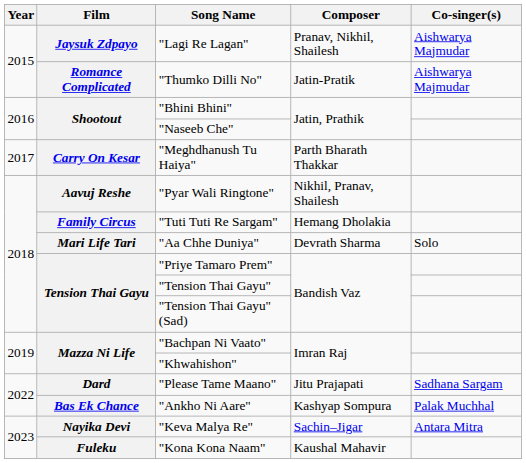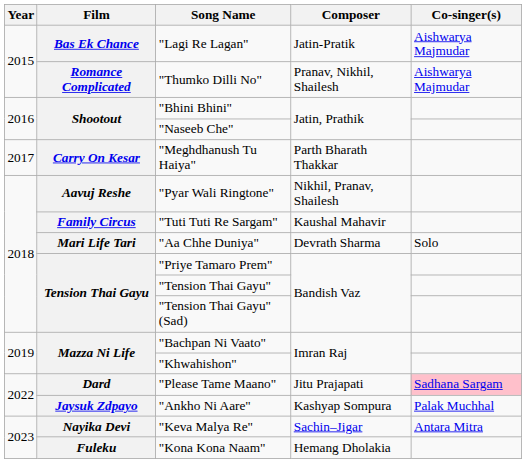 <table class="wikitable sortable" width="100%">
 <tr>
 <th>Year</th>
 <th>Film</th>
 <th>Song Name</th>
 <th>Composer</th>
 <th>Co-singer(s)</th>
 </tr>
 <tr>
 <td rowspan="2">2015</td>
-<th><em><a href='#'>Jaysuk Zdpayo</a></em></th>
+<th><em><a href='#'>Bas Ek Chance</a></em></th>
 <td>"Lagi Re Lagan"</td>
-<td>Pranav, Nikhil, Shailesh</td>
+<td>Jatin-Pratik</td>
 <td><a href='#'>Aishwarya Majmudar</a></td>
 </tr>
 <tr>
 <th><em><a href='#'>Romance Complicated</a></em></th>
 <td>"Thumko Dilli No"</td>
-<td>Jatin-Pratik</td>
+<td>Pranav, Nikhil, Shailesh</td>
 <td><a href='#'>Aishwarya Majmudar</a></td>
 </tr>
 <tr>
 <td rowspan="2">2016</td>
 <th rowspan="2"><em>Shootout</em></th>
 <td>"Bhini Bhini"</td>
 <td rowspan="2">Jatin, Prathik</td>
 <td></td>
 </tr>
 <tr>
 <td>"Naseeb Che"</td>
 <td></td>
 </tr>
 <tr>
 <td>2017</td>
 <th><em><a href='#'>Carry On Kesar</a></em></th>
 <td>"Meghdhanush Tu Haiya"</td>
 <td>Parth Bharath Thakkar</td>
 <td></td>
 </tr>
 <tr>
 <td rowspan="6">2018</td>
 <th><em>Aavuj Reshe</em></th>
 <td>"Pyar Wali Ringtone"</td>
 <td>Nikhil, Pranav, Shailesh</td>
 <td></td>
 </tr>
 <tr>
 <th><a href='#'><em>Family Circus</em></a></th>
 <td>"Tuti Tuti Re Sargam"</td>
-<td>Hemang Dholakia</td>
+<td>Kaushal Mahavir</td>
 <td></td>
 </tr>
 <tr>
 <th><em>Mari Life Tari</em></th>
 <td>"Aa Chhe Duniya"</td>
 <td>Devrath Sharma</td>
 <td>Solo</td>
 </tr>
 <tr>
 <th rowspan="3"><em>Tension Thai Gayu</em></th>
 <td>"Priye Tamaro Prem"</td>
 <td rowspan="3">Bandish Vaz</td>
 <td></td>
 </tr>
 <tr>
 <td>"Tension Thai Gayu"</td>
 <td></td>
 </tr>
 <tr>
 <td>"Tension Thai Gayu"(Sad)</td>
 <td></td>
 </tr>
 <tr>
 <td rowspan="2">2019</td>
 <th rowspan="2"><em>Mazza Ni Life</em></th>
 <td>"Bachpan Ni Vaato"</td>
 <td rowspan="2">Imran Raj</td>
 <td></td>
 </tr>
 <tr>
 <td>"Khwahishon"</td>
 <td></td>
 </tr>
 <tr>
 <td rowspan="2">2022</td>
 <th><em>Dard</em></th>
 <td>"Please Tame Maano"</td>
 <td>Jitu Prajapati</td>
-<td><a href='#'>Sadhana Sargam</a></td>
+<td style="background: pink;"><a href='#'>Sadhana Sargam</a></td>
 </tr>
 <tr>
-<th><em><a href='#'>Bas Ek Chance</a></em></th>
+<th><em><a href='#'>Jaysuk Zdpayo</a></em></th>
 <td>"Ankho Ni Aare"</td>
 <td>Kashyap Sompura</td>
 <td><a href='#'>Palak Muchhal</a></td>
 </tr>
 <tr>
 <td rowspan="2">2023</td>
 <th><em>Nayika Devi</em></th>
 <td>"Keva Malya Re"</td>
 <td><a href='#'>Sachin–Jigar</a></td>
 <td><a href='#'>Antara Mitra</a></td>
 </tr>
 <tr>
 <th><em>Fuleku</em></th>
 <td>"Kona Kona Naam"</td>
-<td>Kaushal Mahavir</td>
+<td>Hemang Dholakia</td>
 <td></td>
 </tr>
 </table>
